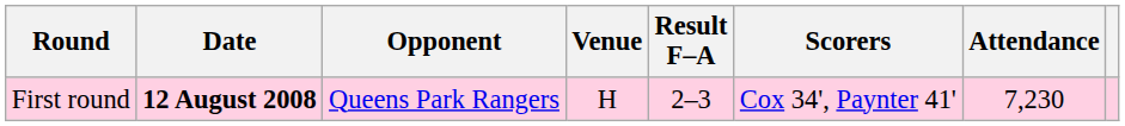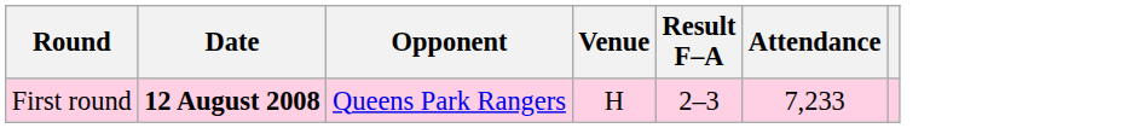 <table class="wikitable" style="text-align:center;">
 <tr>
 <th>Round</th>
 <th>Date</th>
 <th>Opponent</th>
 <th>Venue</th>
 <th>Result<br>F–A</th>
-<th class=unsortable>Scorers</th>
 <th>Attendance</th>
 <th></th>
 </tr>
 <tr bgcolor="#ffd0e3">
 <td>First round</td>
 <td><strong>12 August 2008</strong></td>
 <td><a href='#'>Queens Park Rangers</a></td>
 <td>H</td>
 <td>2–3</td>
-<td><a href='#'>Cox</a> 34', <a href='#'>Paynter</a> 41'</td>
-<td>7,230</td>
+<td>7,233</td>
 <td></td>
 </tr>
 </table>
